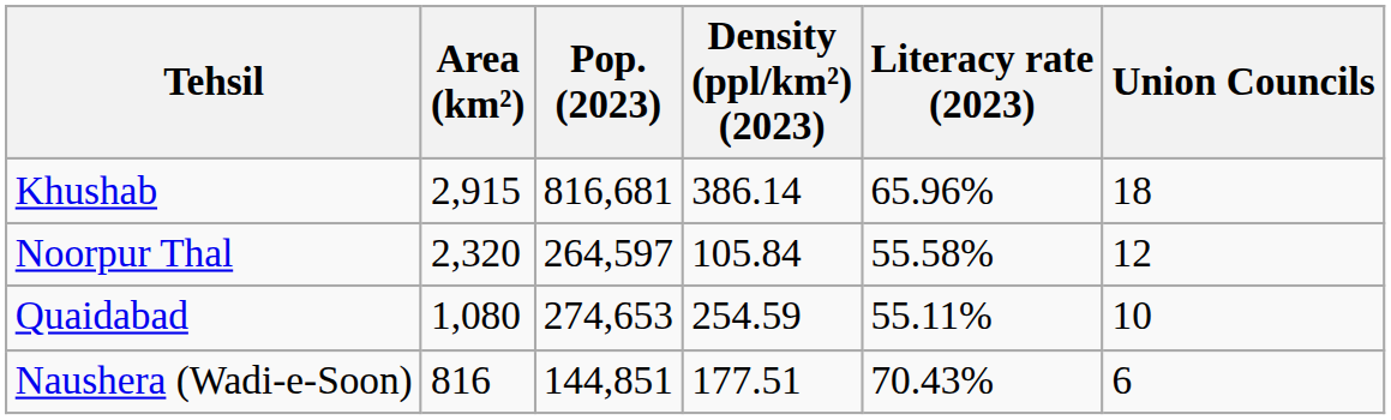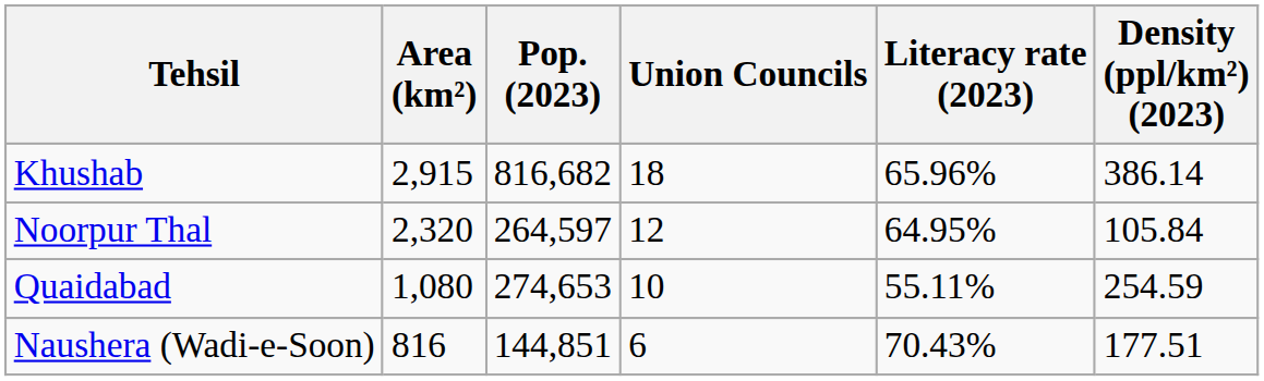 <table class="wikitable sortable static-row-numbers static-row-header-hash">
 <tr>
 <th>Tehsil</th>
 <th>Area<br>(km²)</th>
 <th>Pop.<br>(2023)</th>
+<th>Union Councils</th>
+<th>Literacy rate<br>(2023)</th>
 <th>Density<br>(ppl/km²)<br>(2023)</th>
-<th>Literacy rate<br>(2023)</th>
-<th>Union Councils</th>
 </tr>
 <tr>
 <td><a href='#'>Khushab</a></td>
 <td>2,915</td>
-<td>816,681</td>
+<td>816,682</td>
+<td>18</td>
+<td>65.96%</td>
 <td>386.14</td>
-<td>65.96%</td>
-<td>18</td>
 </tr>
 <tr>
 <td><a href='#'>Noorpur Thal</a></td>
 <td>2,320</td>
 <td>264,597</td>
+<td>12</td>
+<td>64.95%</td>
 <td>105.84</td>
-<td>55.58%</td>
-<td>12</td>
 </tr>
 <tr>
 <td><a href='#'>Quaidabad</a></td>
 <td>1,080</td>
 <td>274,653</td>
+<td>10</td>
+<td>55.11%</td>
 <td>254.59</td>
-<td>55.11%</td>
-<td>10</td>
 </tr>
 <tr>
 <td><a href='#'>Naushera</a> (Wadi-e-Soon)</td>
 <td>816</td>
 <td>144,851</td>
+<td>6</td>
+<td>70.43%</td>
 <td>177.51</td>
-<td>70.43%</td>
-<td>6</td>
 </tr>
 </table>
